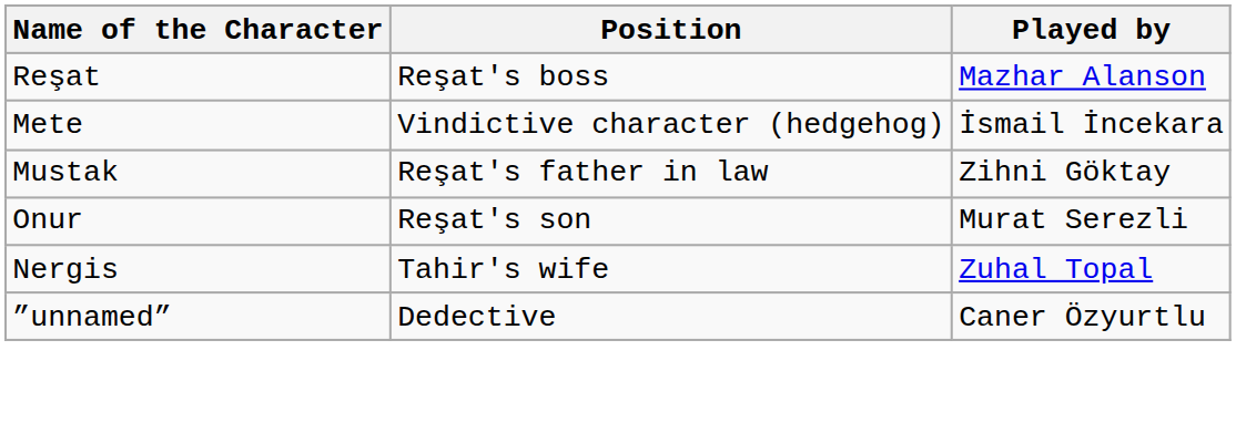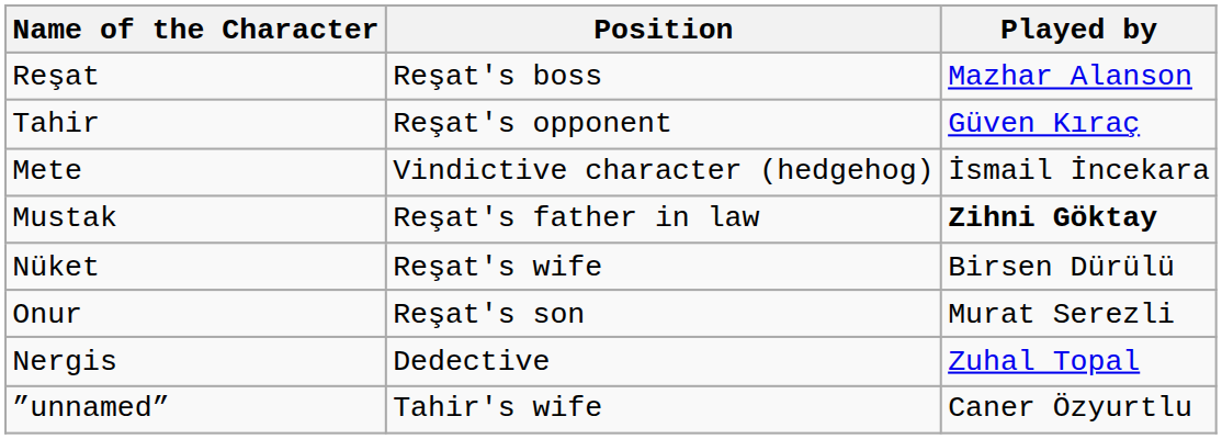 <table class="sortable wikitable">
 <tr>
 <th>Name of the Character</th>
 <th>Position</th>
 <th>Played by</th>
 </tr>
 <tr>
 <td>Reşat</td>
 <td>Reşat's boss</td>
 <td><a href='#'>Mazhar Alanson</a></td>
 </tr>
 <tr>
+<td>Tahir</td>
+<td>Reşat's opponent</td>
+<td><a href='#'>Güven Kıraç</a></td>
+</tr>
+<tr>
 <td>Mete</td>
 <td>Vindictive character (hedgehog)</td>
 <td>İsmail İncekara</td>
 </tr>
 <tr>
 <td>Mustak</td>
 <td>Reşat's father in law</td>
-<td>Zihni Göktay</td>
+<td><strong>Zihni Göktay</strong></td>
+</tr>
+<tr>
+<td>Nüket</td>
+<td>Reşat's wife</td>
+<td>Birsen Dürülü</td>
 </tr>
 <tr>
 <td>Onur</td>
 <td>Reşat's son</td>
 <td>Murat Serezli</td>
 </tr>
 <tr>
 <td>Nergis</td>
-<td>Tahir's wife</td>
+<td>Dedective</td>
 <td><a href='#'>Zuhal Topal</a></td>
 </tr>
 <tr>
 <td>”unnamed”</td>
-<td>Dedective</td>
+<td>Tahir's wife</td>
 <td>Caner Özyurtlu</td>
 </tr>
 </table>
